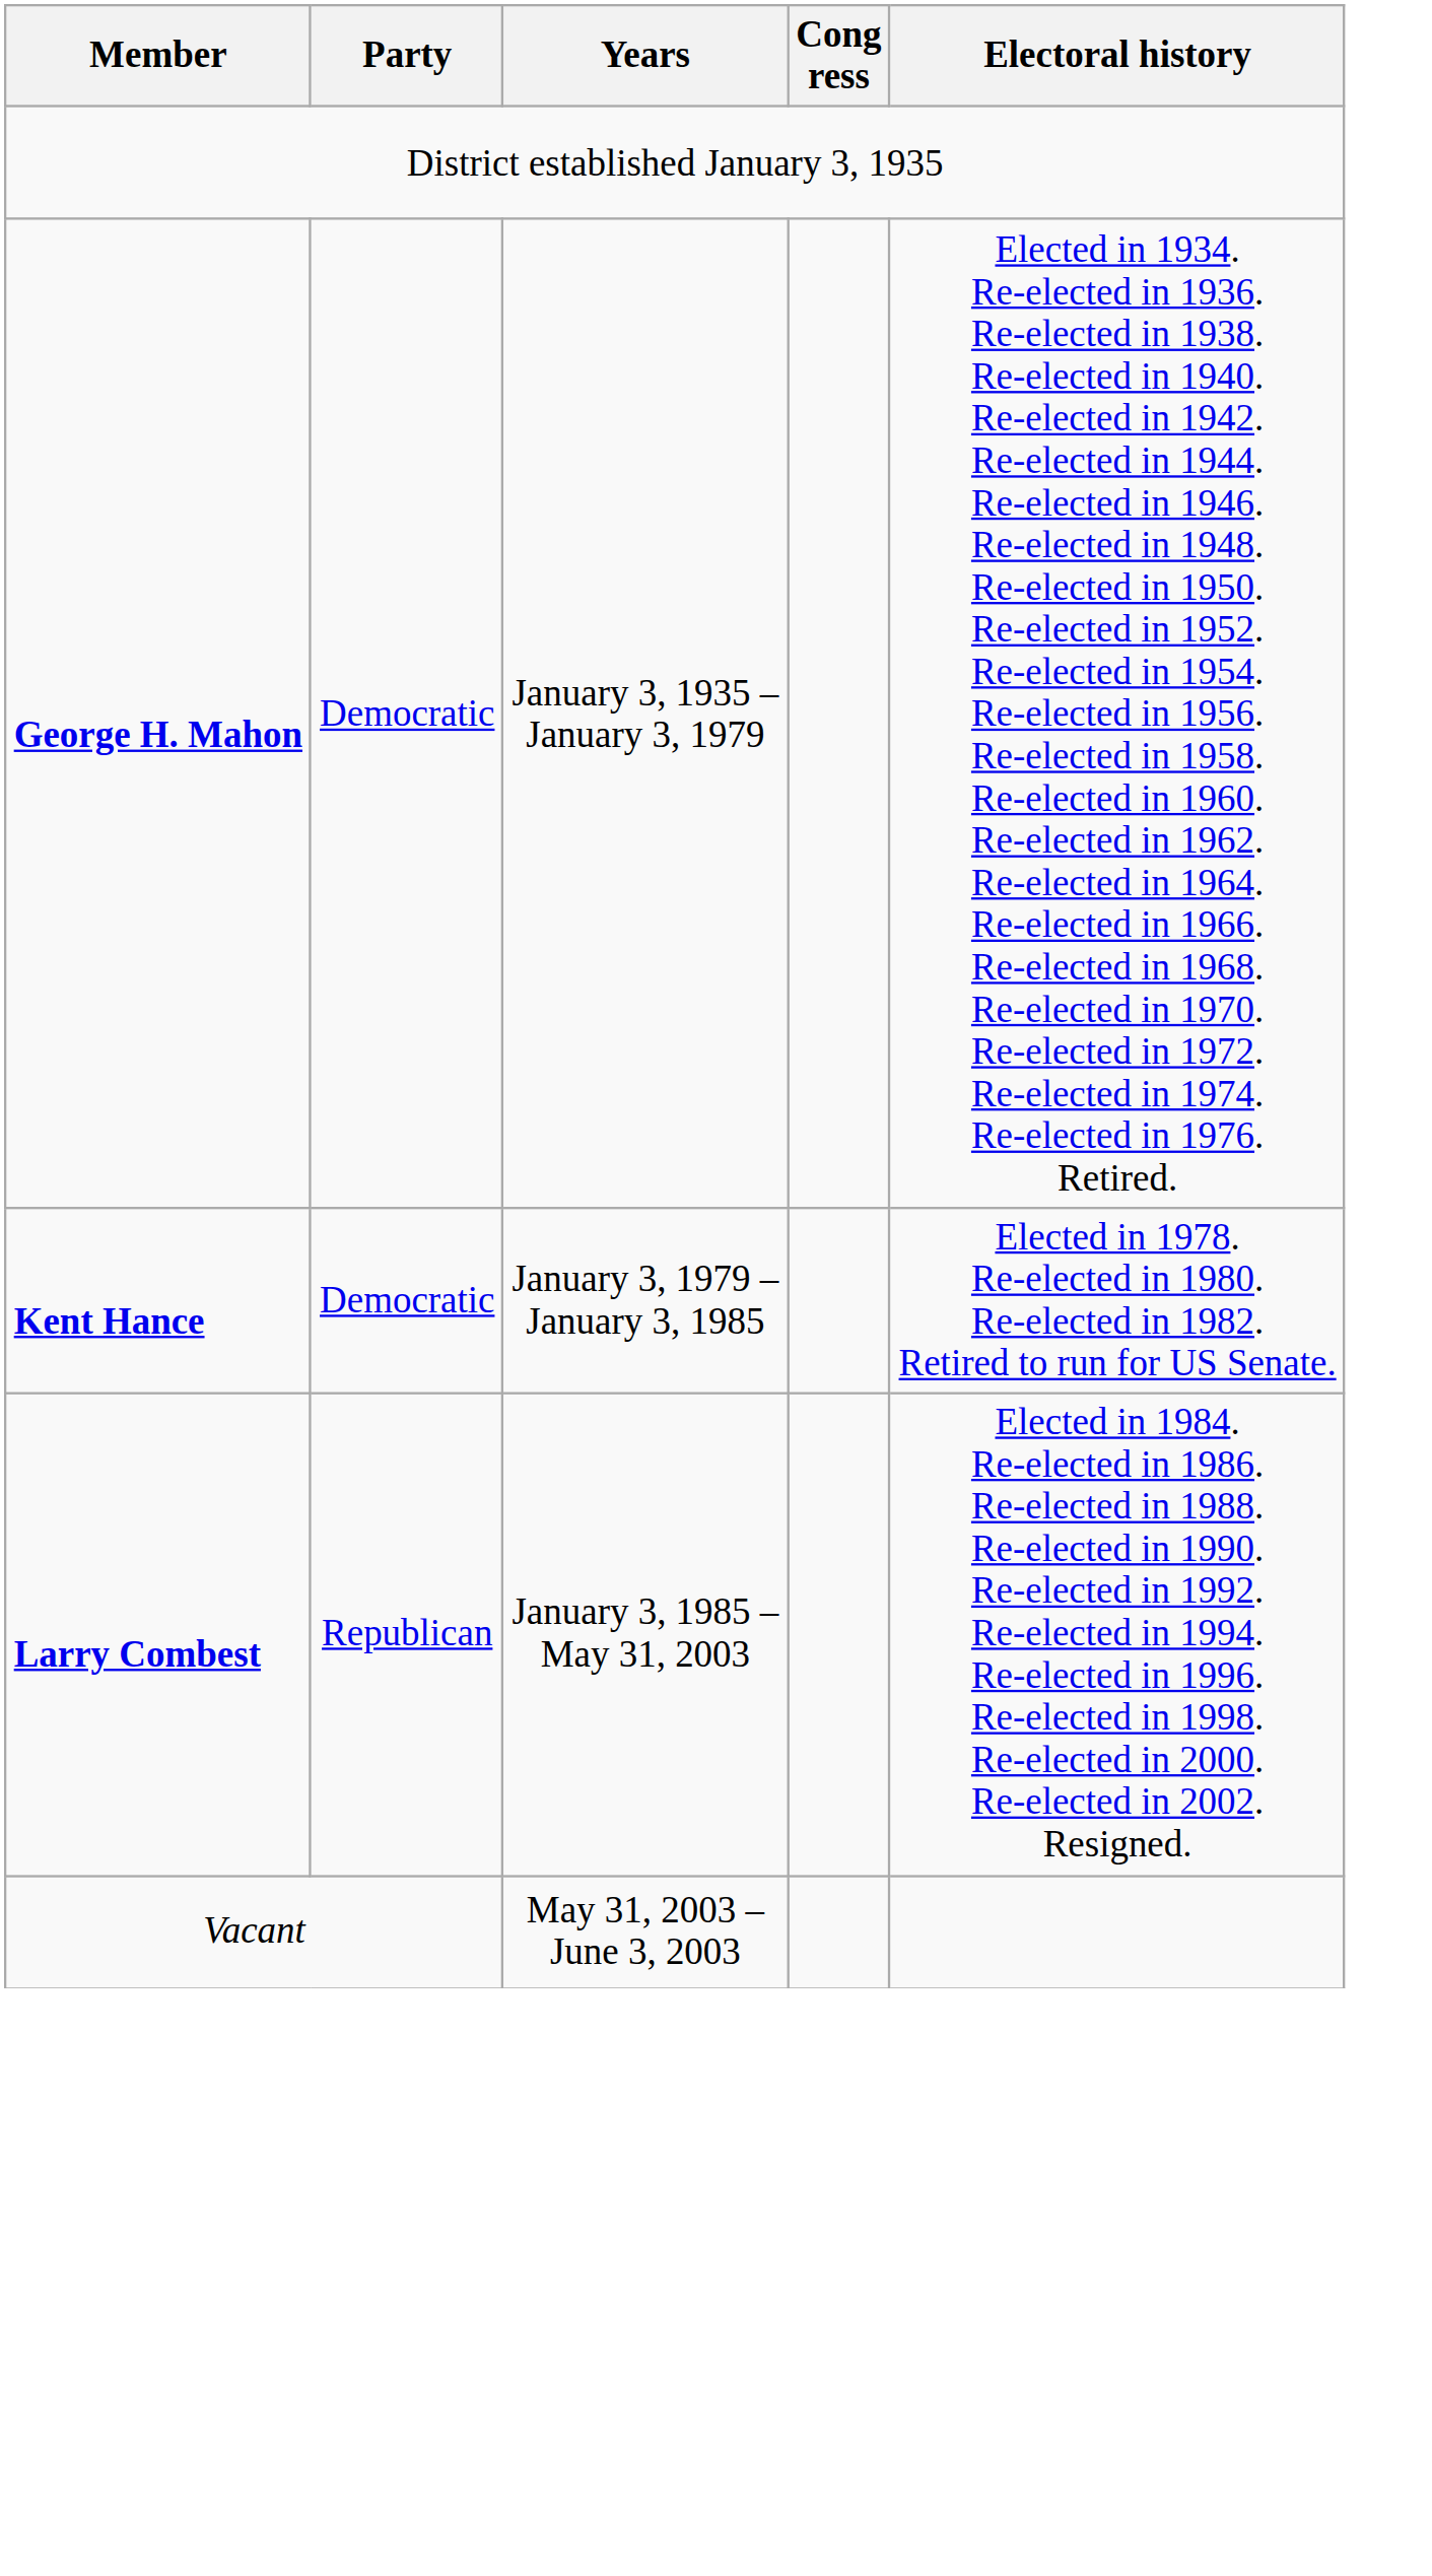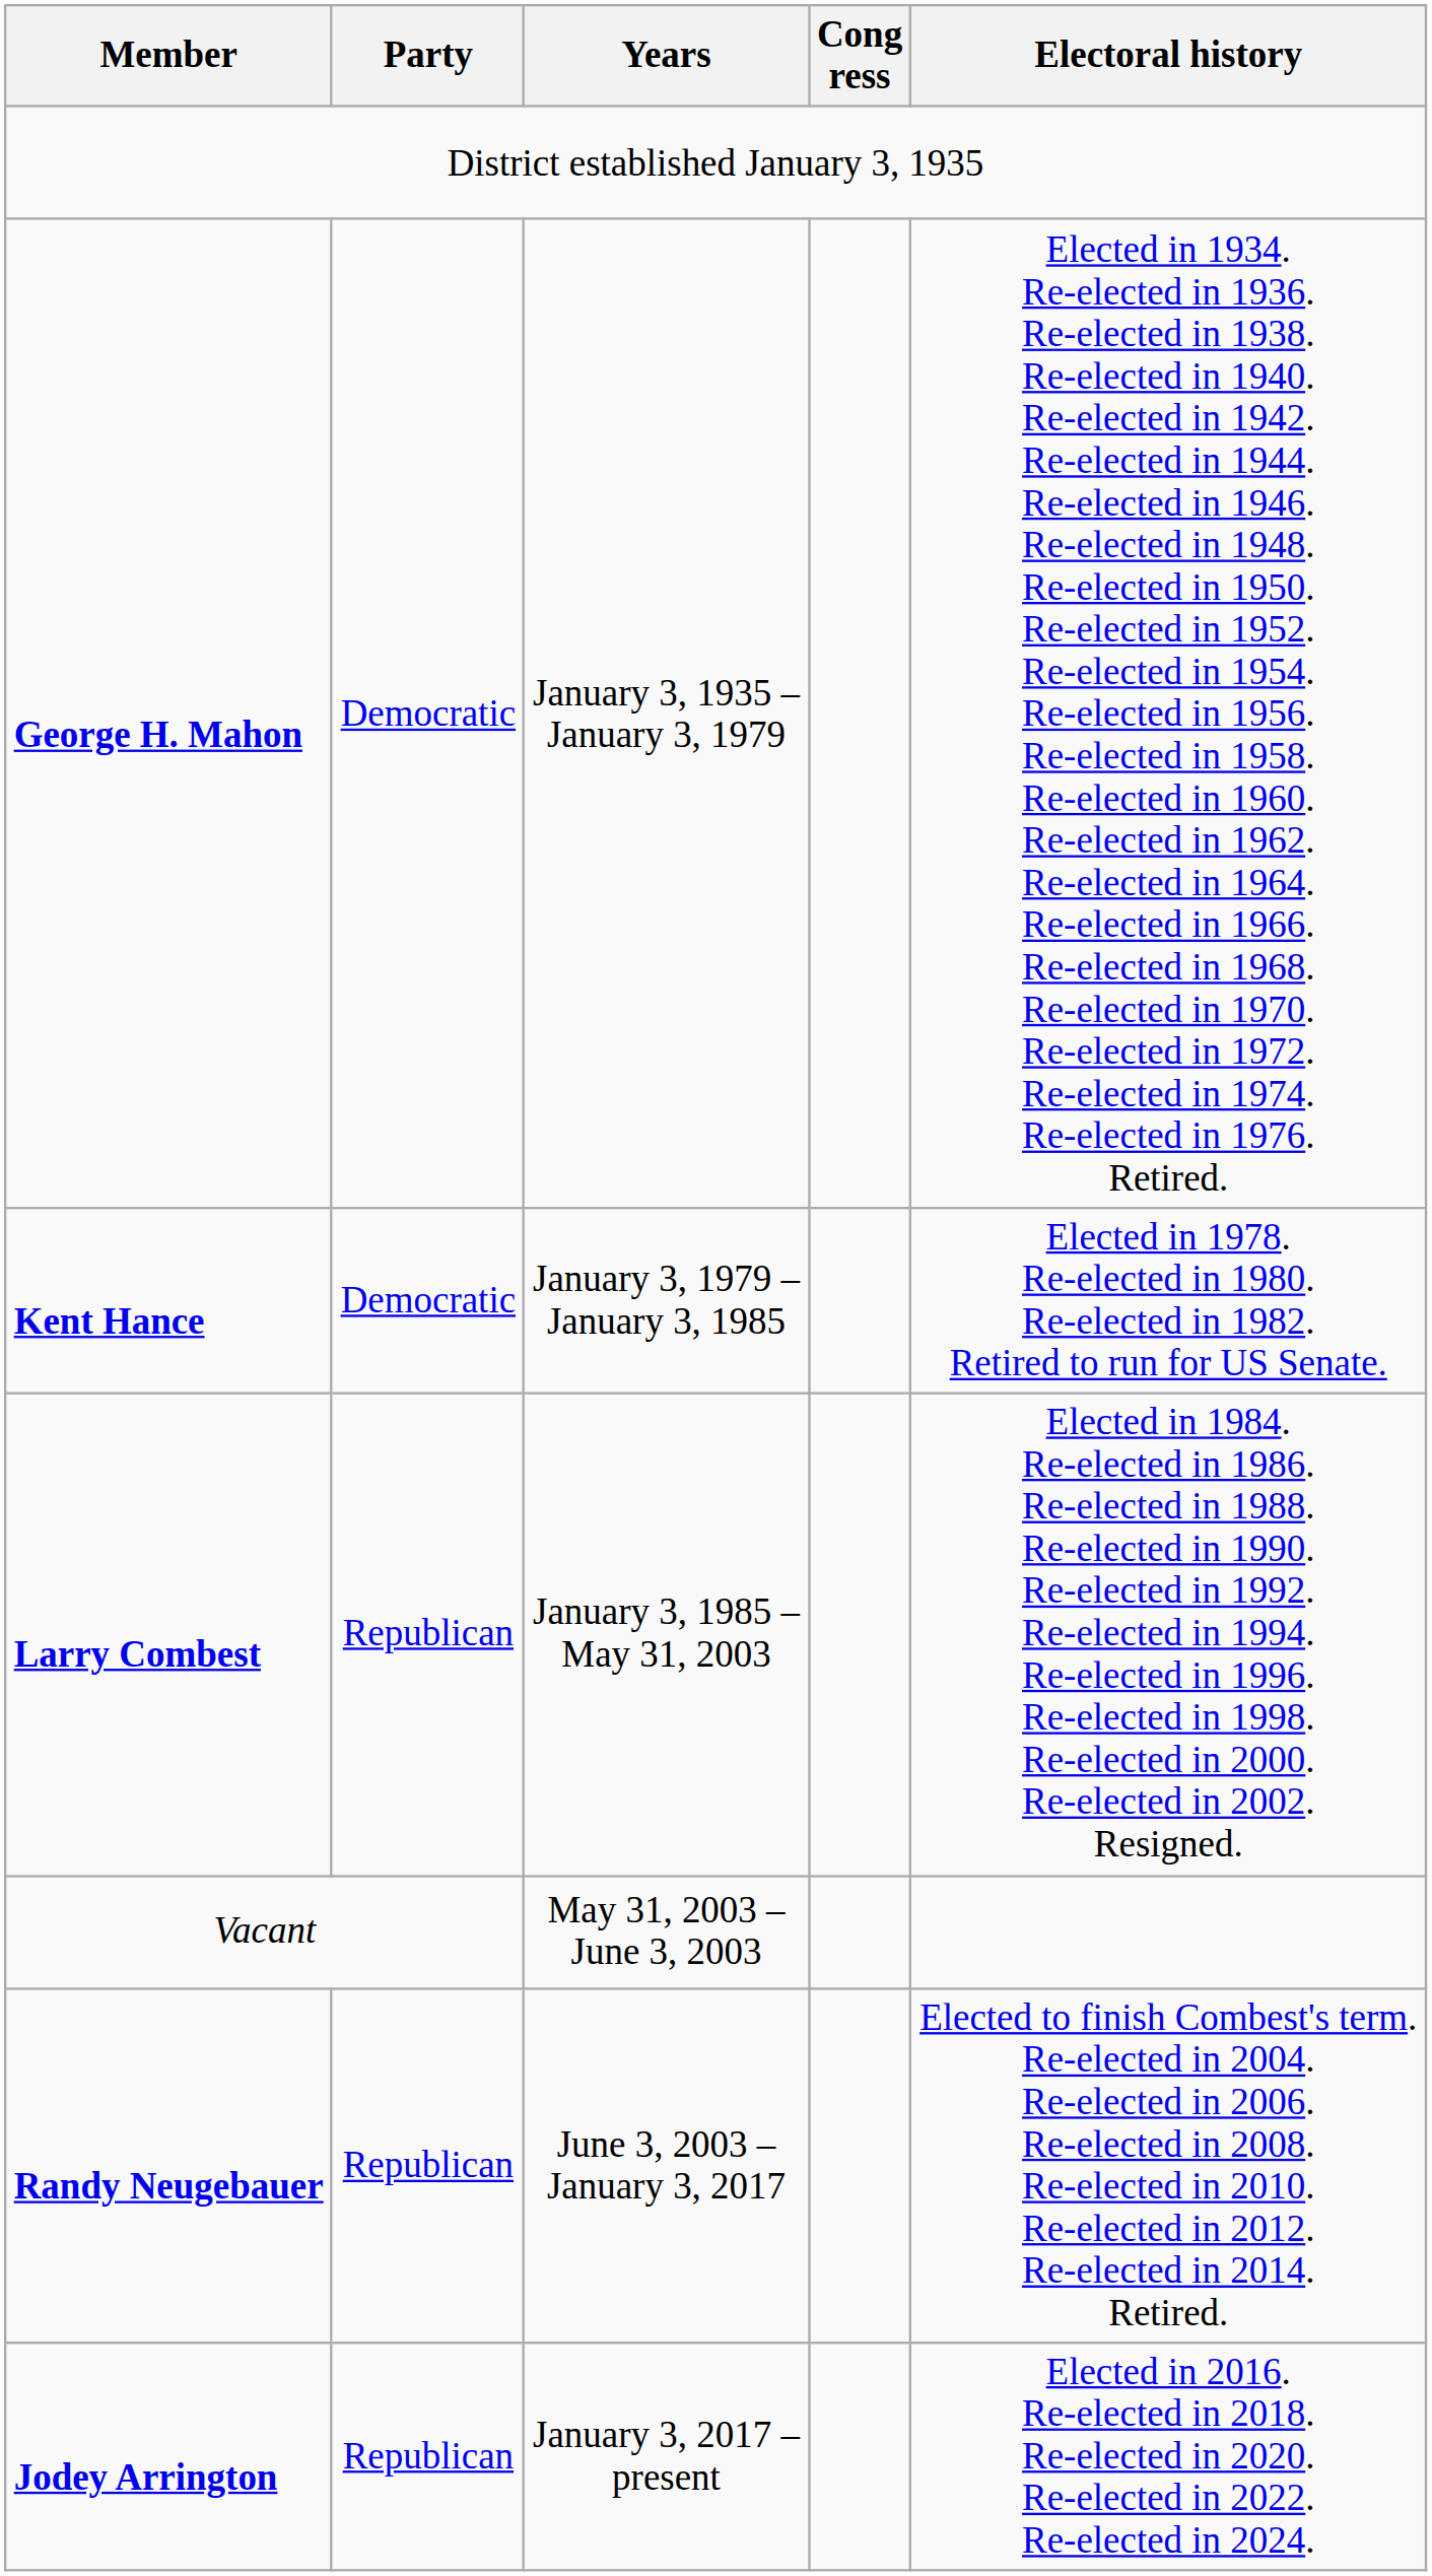 <table class=wikitable style="text-align:center">
 <tr>
 <th>Member</th>
 <th>Party</th>
 <th>Years</th>
 <th>Cong<br>ress</th>
 <th>Electoral history</th>
 </tr>
 <tr style="height:3em">
 <td colspan=5>District established January 3, 1935</td>
 </tr>
 <tr style="height:3em">
 <td align=left><br><strong><a href='#'>George H. Mahon</a></strong><br></td>
 <td><a href='#'>Democratic</a></td>
 <td nowrap>January 3, 1935 –<br>January 3, 1979</td>
 <td></td>
 <td><a href='#'>Elected in 1934</a>.<br><a href='#'>Re-elected in 1936</a>.<br><a href='#'>Re-elected in 1938</a>.<br><a href='#'>Re-elected in 1940</a>.<br><a href='#'>Re-elected in 1942</a>.<br><a href='#'>Re-elected in 1944</a>.<br><a href='#'>Re-elected in 1946</a>.<br><a href='#'>Re-elected in 1948</a>.<br><a href='#'>Re-elected in 1950</a>.<br><a href='#'>Re-elected in 1952</a>.<br><a href='#'>Re-elected in 1954</a>.<br><a href='#'>Re-elected in 1956</a>.<br><a href='#'>Re-elected in 1958</a>.<br><a href='#'>Re-elected in 1960</a>.<br><a href='#'>Re-elected in 1962</a>.<br><a href='#'>Re-elected in 1964</a>.<br><a href='#'>Re-elected in 1966</a>.<br><a href='#'>Re-elected in 1968</a>.<br><a href='#'>Re-elected in 1970</a>.<br><a href='#'>Re-elected in 1972</a>.<br><a href='#'>Re-elected in 1974</a>.<br><a href='#'>Re-elected in 1976</a>.<br>Retired.</td>
 </tr>
 <tr style="height:3em">
 <td align=left><br><strong><a href='#'>Kent Hance</a></strong><br></td>
 <td><a href='#'>Democratic</a></td>
 <td nowrap>January 3, 1979 –<br>January 3, 1985</td>
 <td></td>
 <td><a href='#'>Elected in 1978</a>.<br><a href='#'>Re-elected in 1980</a>.<br><a href='#'>Re-elected in 1982</a>.<br><a href='#'>Retired to run for US Senate.</a></td>
 </tr>
 <tr style="height:3em">
 <td align=left><br><strong><a href='#'>Larry Combest</a></strong><br></td>
 <td><a href='#'>Republican</a></td>
 <td nowrap>January 3, 1985 –<br>May 31, 2003</td>
 <td></td>
 <td><a href='#'>Elected in 1984</a>.<br><a href='#'>Re-elected in 1986</a>.<br><a href='#'>Re-elected in 1988</a>.<br><a href='#'>Re-elected in 1990</a>.<br><a href='#'>Re-elected in 1992</a>.<br><a href='#'>Re-elected in 1994</a>.<br><a href='#'>Re-elected in 1996</a>.<br><a href='#'>Re-elected in 1998</a>.<br><a href='#'>Re-elected in 2000</a>.<br><a href='#'>Re-elected in 2002</a>.<br>Resigned.</td>
 </tr>
 <tr style="height:3em">
 <td colspan=2><em>Vacant</em></td>
 <td nowrap>May 31, 2003 –<br>June 3, 2003</td>
 <td></td>
 <td></td>
 </tr>
+<tr style="height:3em">
+<td align=left><br><strong><a href='#'>Randy Neugebauer</a></strong><br></td>
+<td><a href='#'>Republican</a></td>
+<td nowrap>June 3, 2003 –<br>January 3, 2017</td>
+<td></td>
+<td><a href='#'>Elected to finish Combest's term</a>.<br><a href='#'>Re-elected in 2004</a>.<br><a href='#'>Re-elected in 2006</a>.<br><a href='#'>Re-elected in 2008</a>.<br><a href='#'>Re-elected in 2010</a>.<br><a href='#'>Re-elected in 2012</a>.<br><a href='#'>Re-elected in 2014</a>.<br>Retired.</td>
+</tr>
+<tr style="height:3em">
+<td align=left><br><strong><a href='#'>Jodey Arrington</a></strong><br></td>
+<td><a href='#'>Republican</a></td>
+<td nowrap>January 3, 2017 –<br>present</td>
+<td></td>
+<td><a href='#'>Elected in 2016</a>.<br><a href='#'>Re-elected in 2018</a>.<br><a href='#'>Re-elected in 2020</a>.<br><a href='#'>Re-elected in 2022</a>.<br><a href='#'>Re-elected in 2024</a>.</td>
+</tr>
 </table>
